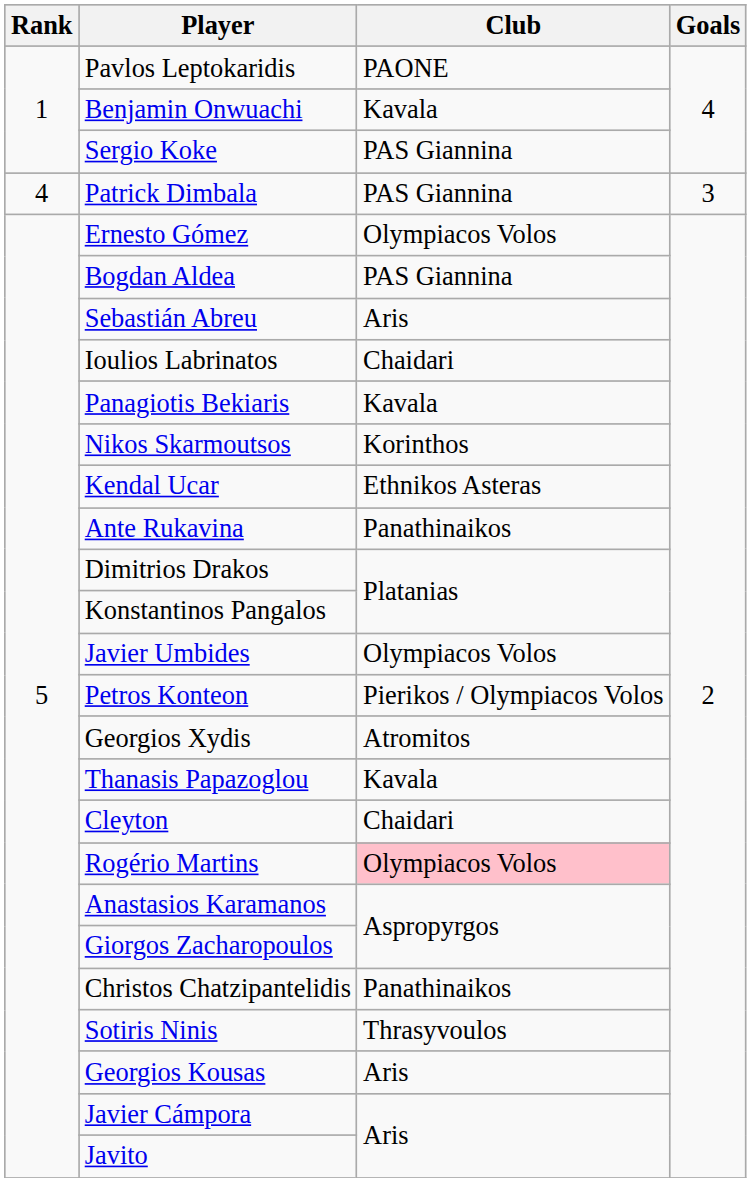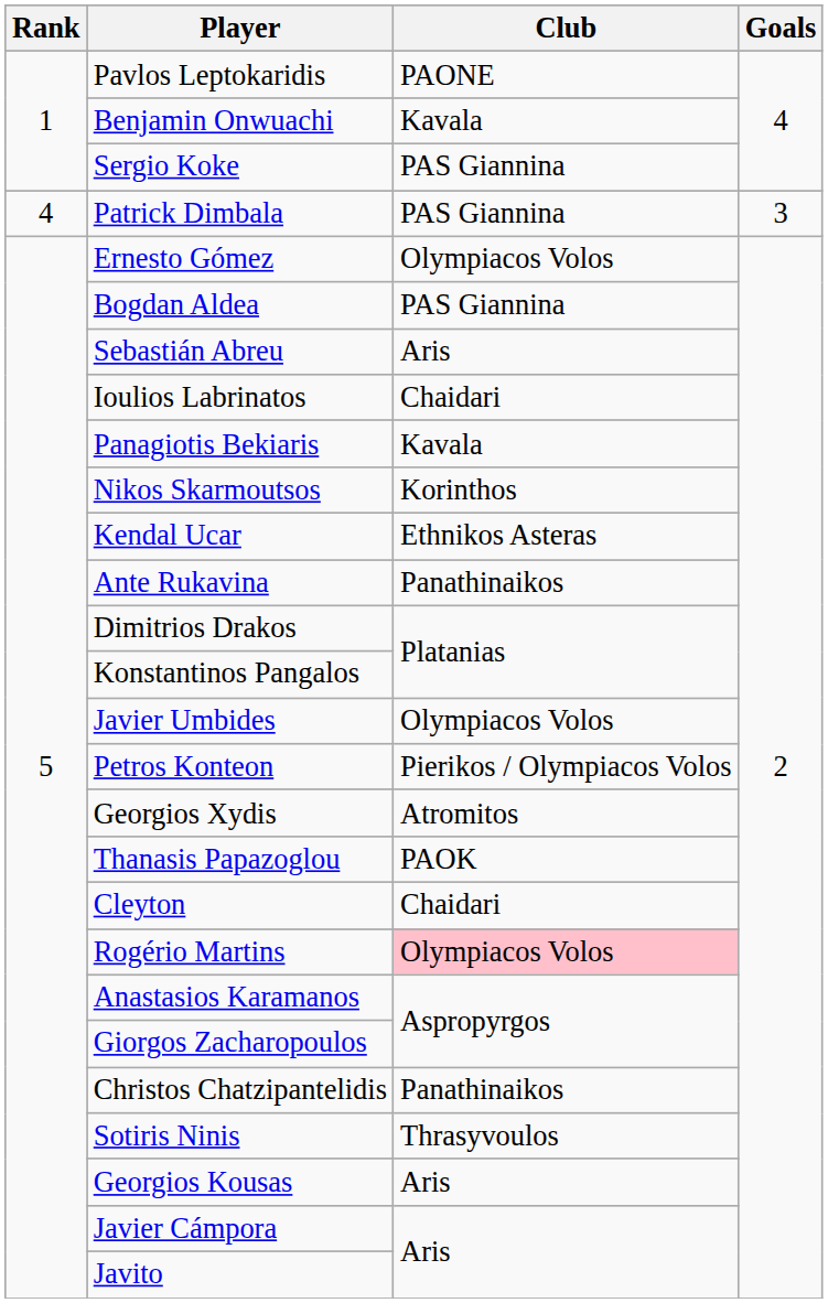 <table class="wikitable sortable" style="text-align:center">
 <tr>
 <th>Rank</th>
 <th>Player</th>
 <th>Club</th>
 <th>Goals</th>
 </tr>
 <tr>
 <td rowspan=3>1</td>
 <td align="left"> Pavlos Leptokaridis</td>
 <td align="left">PAONE</td>
 <td rowspan=3>4</td>
 </tr>
 <tr>
 <td align="left"> <a href='#'>Benjamin Onwuachi</a></td>
 <td align="left">Κavala</td>
 </tr>
 <tr>
 <td align="left"> <a href='#'>Sergio Koke</a></td>
 <td align="left">PAS Giannina</td>
 </tr>
 <tr>
 <td>4</td>
 <td align="left"> <a href='#'>Patrick Dimbala</a></td>
 <td align="left">PAS Giannina</td>
 <td>3</td>
 </tr>
 <tr>
 <td rowspan=23>5</td>
 <td align="left"> <a href='#'>Ernesto Gómez</a></td>
 <td align="left">Olympiacos Volos</td>
 <td rowspan=23>2</td>
 </tr>
 <tr>
 <td align="left"> <a href='#'>Bogdan Aldea</a></td>
 <td align="left">PAS Giannina</td>
 </tr>
 <tr>
 <td align="left"> <a href='#'>Sebastián Abreu</a></td>
 <td align="left">Aris</td>
 </tr>
 <tr>
 <td align="left"> Ioulios Labrinatos</td>
 <td align="left">Chaidari</td>
 </tr>
 <tr>
 <td align="left"> <a href='#'>Panagiotis Bekiaris</a></td>
 <td align="left">Κavala</td>
 </tr>
 <tr>
 <td align="left"> <a href='#'>Nikos Skarmoutsos</a></td>
 <td align="left">Korinthos</td>
 </tr>
 <tr>
 <td align="left"> <a href='#'>Kendal Ucar</a></td>
 <td align="left">Ethnikos Asteras</td>
 </tr>
 <tr>
 <td align="left"> <a href='#'>Ante Rukavina</a></td>
 <td align="left">Panathinaikos</td>
 </tr>
 <tr>
 <td align="left"> Dimitrios Drakos</td>
 <td align="left" rowspan=2>Platanias</td>
 </tr>
 <tr>
 <td align="left"> Konstantinos Pangalos</td>
 </tr>
 <tr>
 <td align="left"> <a href='#'>Javier Umbides</a></td>
 <td align="left">Olympiacos Volos</td>
 </tr>
 <tr>
 <td align="left"> <a href='#'>Petros Konteon</a></td>
 <td align="left">Pierikos / Olympiacos Volos</td>
 </tr>
 <tr>
 <td align="left"> Georgios Xydis</td>
 <td align="left">Atromitos</td>
 </tr>
 <tr>
 <td align="left"> <a href='#'>Thanasis Papazoglou</a></td>
-<td align="left">Κavala</td>
+<td align="left">PAOK</td>
 </tr>
 <tr>
 <td align="left"> <a href='#'>Cleyton</a></td>
 <td align="left">Chaidari</td>
 </tr>
 <tr>
 <td align="left"> <a href='#'>Rogério Martins</a></td>
 <td align="left" style="background: pink;">Olympiacos Volos</td>
 </tr>
 <tr>
 <td align="left"> <a href='#'>Anastasios Karamanos</a></td>
 <td align="left" rowspan=2>Aspropyrgos</td>
 </tr>
 <tr>
 <td align="left"> <a href='#'>Giorgos Zacharopoulos</a></td>
 </tr>
 <tr>
 <td align="left"> Christos Chatzipantelidis</td>
 <td align="left">Panathinaikos</td>
 </tr>
 <tr>
 <td align="left"> <a href='#'>Sotiris Ninis</a></td>
 <td align="left">Thrasyvoulos</td>
 </tr>
 <tr>
 <td align="left"> <a href='#'>Georgios Kousas</a></td>
 <td align="left">Aris</td>
 </tr>
 <tr>
 <td align="left"> <a href='#'>Javier Cámpora</a></td>
 <td align="left" rowspan=2>Aris</td>
 </tr>
 <tr>
 <td align="left"> <a href='#'>Javito</a></td>
 </tr>
 </table>
